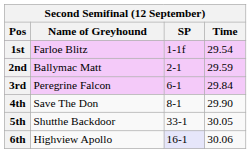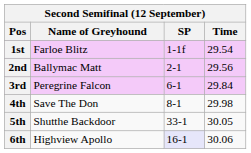 <table class="wikitable">
 <tr>
 <th colspan="6">Second Semifinal (12 September)</th>
 </tr>
 <tr>
 <th width=30>Pos</th>
 <th width=180>Name of Greyhound</th>
 <th width=50>SP</th>
 <th width=50>Time</th>
 </tr>
 <tr style="background: #f4caf9;">
 <th>1st</th>
 <td>Farloe Blitz</td>
 <td>1-1f</td>
 <td>29.54</td>
 </tr>
 <tr style="background: #f4caf9;">
 <th>2nd</th>
 <td>Ballymac Matt</td>
 <td>2-1</td>
-<td>29.59</td>
+<td>29.56</td>
 </tr>
 <tr style="background: #f4caf9;">
 <th>3rd</th>
 <td>Peregrine Falcon</td>
 <td>6-1</td>
 <td>29.84</td>
 </tr>
 <tr>
 <th>4th</th>
 <td>Save The Don</td>
 <td>8-1</td>
-<td>29.90</td>
+<td>29.98</td>
 </tr>
 <tr>
 <th>5th</th>
 <td>Shutthe Backdoor</td>
 <td>33-1</td>
 <td>30.05</td>
 </tr>
 <tr>
 <th>6th</th>
 <td>Highview Apollo</td>
 <td style="background: lavender;">16-1</td>
 <td>30.06</td>
 </tr>
 </table>
